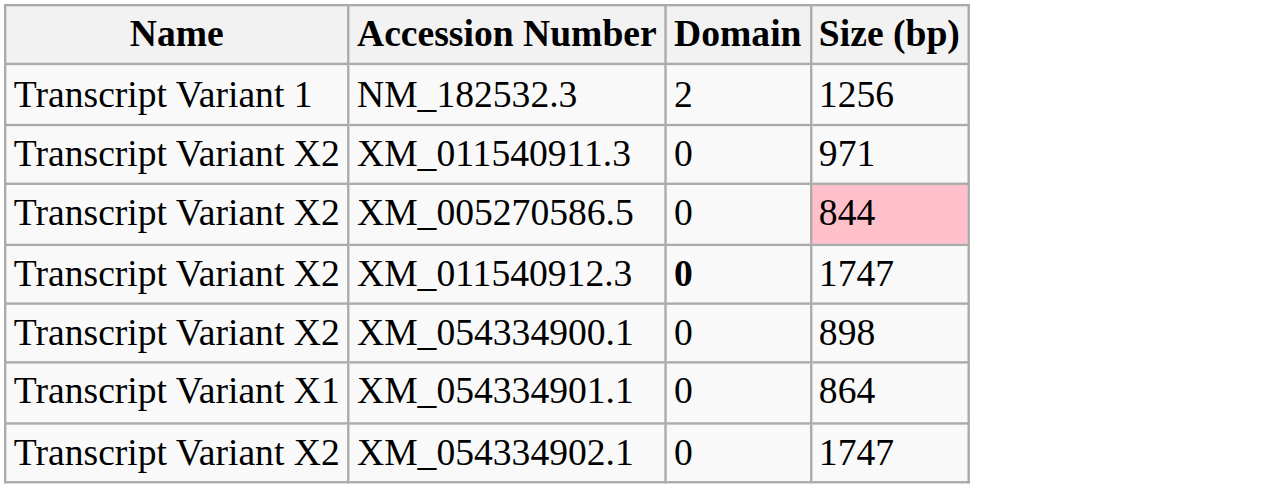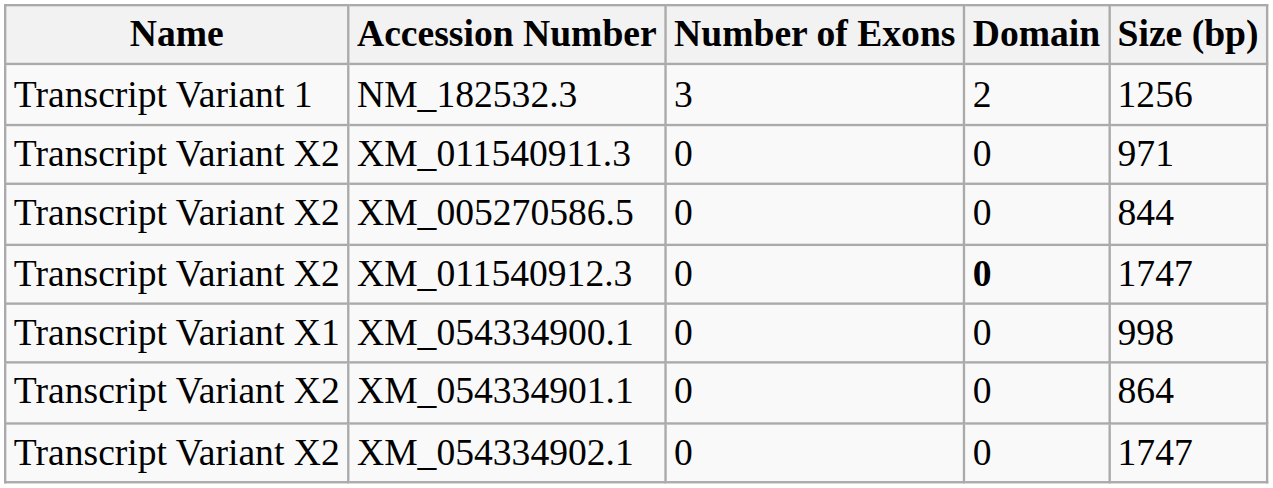 <table class="wikitable">
 <tr>
 <th>Name</th>
 <th>Accession Number</th>
+<th>Number of Exons</th>
 <th>Domain</th>
 <th>Size (bp)</th>
 </tr>
 <tr>
 <td>Transcript Variant 1</td>
 <td>NM_182532.3</td>
+<td>3</td>
 <td>2</td>
 <td>1256</td>
 </tr>
 <tr>
 <td>Transcript Variant X2</td>
 <td>XM_011540911.3</td>
 <td>0</td>
+<td>0</td>
 <td>971</td>
 </tr>
 <tr>
 <td>Transcript Variant X2</td>
 <td>XM_005270586.5</td>
 <td>0</td>
-<td style="background: pink;">844</td>
+<td>0</td>
+<td>844</td>
 </tr>
 <tr>
 <td>Transcript Variant X2</td>
 <td>XM_011540912.3</td>
+<td>0</td>
 <td><strong>0</strong></td>
 <td>1747</td>
 </tr>
 <tr>
-<td>Transcript Variant X2</td>
+<td>Transcript Variant X1</td>
 <td>XM_054334900.1</td>
 <td>0</td>
-<td>898</td>
+<td>0</td>
+<td>998</td>
 </tr>
 <tr>
-<td>Transcript Variant X1</td>
+<td>Transcript Variant X2</td>
 <td>XM_054334901.1</td>
+<td>0</td>
 <td>0</td>
 <td>864</td>
 </tr>
 <tr>
 <td>Transcript Variant X2</td>
 <td>XM_054334902.1</td>
 <td>0</td>
+<td>0</td>
 <td>1747</td>
 </tr>
 </table>
